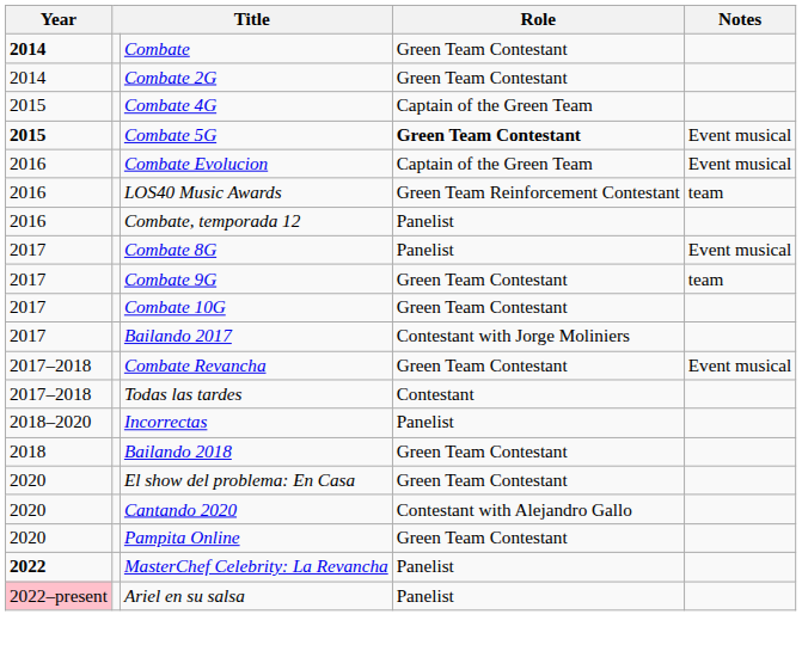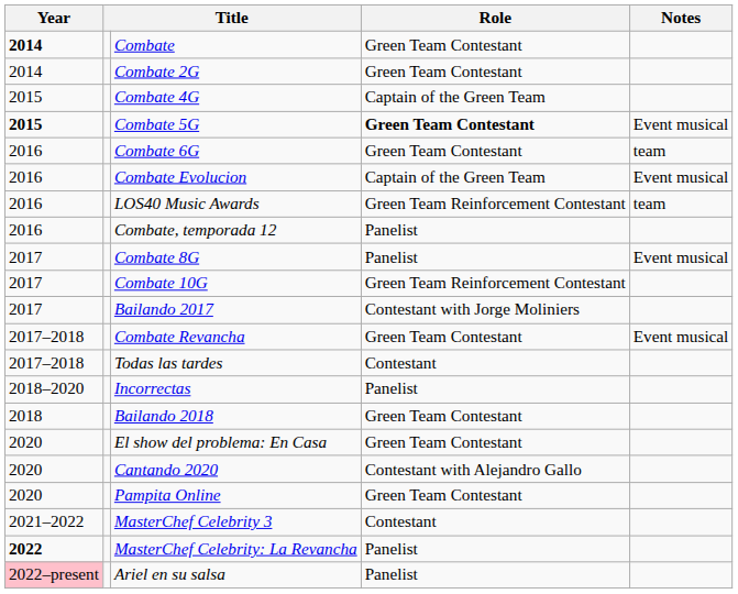 <table class="wikitable" ;>
 <tr>
 <th>Year</th>
 <th colspan="2">Title</th>
 <th>Role</th>
 <th>Notes</th>
 </tr>
 <tr>
 <td><strong>2014</strong></td>
 <td></td>
 <td><em><a href='#'>Combate</a></em></td>
 <td>Green Team Contestant</td>
 <td></td>
 </tr>
 <tr>
 <td>2014</td>
 <td></td>
 <td><em><a href='#'>Combate 2G</a></em></td>
 <td>Green Team Contestant</td>
 <td></td>
 </tr>
 <tr>
 <td>2015</td>
 <td></td>
 <td><em><a href='#'>Combate 4G</a></em></td>
 <td>Captain of the Green Team</td>
 <td></td>
 </tr>
 <tr>
 <td><strong>2015</strong></td>
 <td></td>
 <td><em><a href='#'>Combate 5G</a></em></td>
 <td><strong>Green Team Contestant</strong></td>
 <td>Event musical</td>
 </tr>
 <tr>
 <td>2016</td>
 <td></td>
+<td><em><a href='#'>Combate 6G</a></em></td>
+<td>Green Team Contestant</td>
+<td> team</td>
+</tr>
+<tr>
+<td>2016</td>
+<td></td>
 <td><em><a href='#'>Combate Evolucion</a></em></td>
 <td>Captain of the Green Team</td>
 <td>Event musical</td>
 </tr>
 <tr>
 <td>2016</td>
 <td></td>
 <td><em>LOS40 Music Awards</em></td>
 <td>Green Team Reinforcement Contestant</td>
 <td> team</td>
 </tr>
 <tr>
 <td>2016</td>
 <td></td>
 <td><em>Combate, temporada 12</em></td>
 <td>Panelist</td>
 <td></td>
 </tr>
 <tr>
 <td>2017</td>
 <td></td>
 <td><em><a href='#'>Combate 8G</a></em></td>
 <td>Panelist</td>
 <td>Event musical</td>
 </tr>
 <tr>
 <td>2017</td>
 <td></td>
-<td><em><a href='#'>Combate 9G</a></em></td>
-<td>Green Team Contestant</td>
-<td> team</td>
-</tr>
-<tr>
-<td>2017</td>
-<td></td>
 <td><em><a href='#'>Combate 10G</a></em></td>
-<td>Green Team Contestant</td>
+<td>Green Team Reinforcement Contestant</td>
 <td></td>
 </tr>
 <tr>
 <td>2017</td>
 <td></td>
 <td><em><a href='#'>Bailando 2017</a></em></td>
 <td>Contestant with Jorge Moliniers</td>
 <td></td>
 </tr>
 <tr>
 <td>2017–2018</td>
 <td></td>
 <td><em><a href='#'>Combate Revancha</a></em></td>
 <td>Green Team Contestant</td>
 <td>Event musical</td>
 </tr>
 <tr>
 <td>2017–2018</td>
 <td></td>
 <td><em>Todas las tardes</em></td>
 <td>Contestant</td>
 <td></td>
 </tr>
 <tr>
 <td>2018–2020</td>
 <td></td>
 <td><em><a href='#'>Incorrectas</a></em></td>
 <td>Panelist</td>
 <td></td>
 </tr>
 <tr>
 <td>2018</td>
 <td></td>
 <td><em><a href='#'>Bailando 2018</a></em></td>
 <td>Green Team Contestant</td>
 <td></td>
 </tr>
 <tr>
 <td>2020</td>
 <td></td>
 <td><em>El show del problema: En Casa</em></td>
 <td>Green Team Contestant</td>
 <td></td>
 </tr>
 <tr>
 <td>2020</td>
 <td></td>
 <td><em><a href='#'>Cantando 2020</a></em></td>
 <td>Contestant with Alejandro Gallo</td>
 <td></td>
 </tr>
 <tr>
 <td>2020</td>
 <td></td>
 <td><em><a href='#'>Pampita Online</a></em></td>
 <td>Green Team Contestant</td>
 <td></td>
 </tr>
 <tr>
+<td>2021–2022</td>
+<td></td>
+<td><em><a href='#'>MasterChef Celebrity 3</a></em></td>
+<td>Contestant</td>
+<td></td>
+</tr>
+<tr>
 <td><strong>2022</strong></td>
 <td></td>
 <td><em><a href='#'>MasterChef Celebrity: La Revancha</a></em></td>
 <td>Panelist</td>
 <td></td>
 </tr>
 <tr>
 <td style="background: pink;">2022–present</td>
 <td></td>
 <td><em>Ariel en su salsa</em></td>
 <td>Panelist</td>
 <td></td>
 </tr>
 </table>
